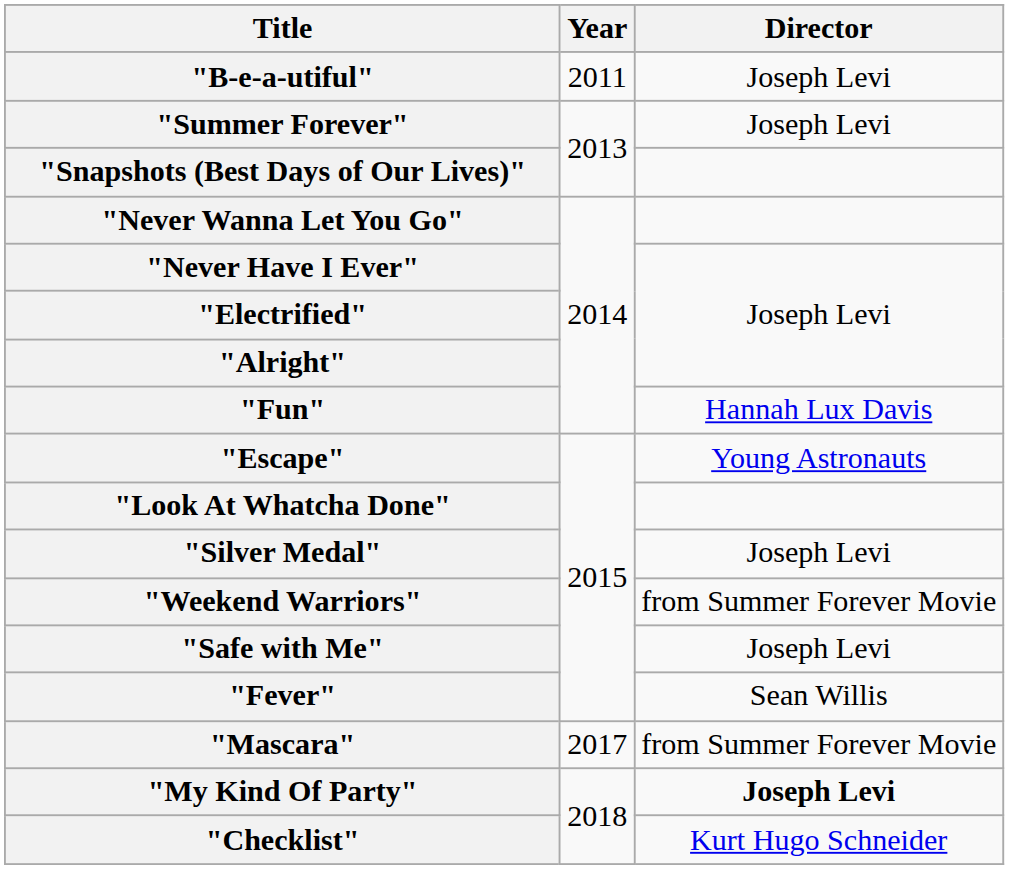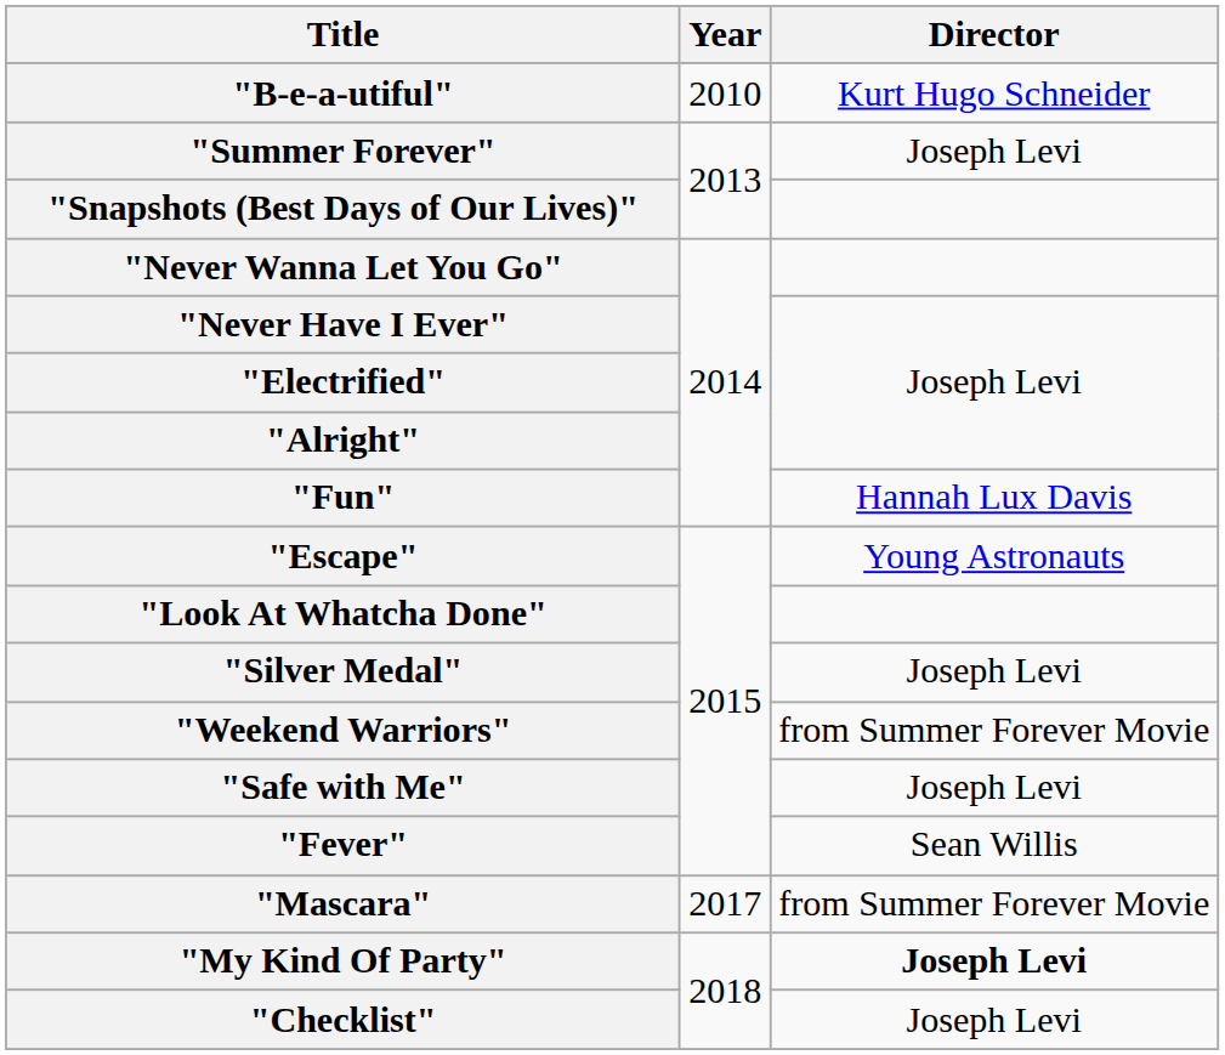 <table class="wikitable plainrowheaders" style="text-align:center;">
 <tr>
 <th scope="col" style="width:18em;">Title</th>
 <th scope="col">Year</th>
 <th scope="col">Director</th>
 </tr>
 <tr>
 <th scope="row">"B-e-a-utiful"</th>
-<td>2011</td>
-<td>Joseph Levi</td>
+<td>2010</td>
+<td><a href='#'>Kurt Hugo Schneider</a></td>
 </tr>
 <tr>
 <th scope="row">"Summer Forever"</th>
 <td rowspan=2>2013</td>
 <td>Joseph Levi</td>
 </tr>
 <tr>
 <th scope="row">"Snapshots (Best Days of Our Lives)"</th>
 <td></td>
 </tr>
 <tr>
 <th scope="row">"Never Wanna Let You Go"</th>
 <td rowspan=5>2014</td>
 <td></td>
 </tr>
 <tr>
 <th scope="row">"Never Have I Ever"</th>
 <td rowspan=3>Joseph Levi</td>
 </tr>
 <tr>
 <th scope="row">"Electrified"</th>
 </tr>
 <tr>
 <th scope="row">"Alright"</th>
 </tr>
 <tr>
 <th scope="row">"Fun"</th>
 <td><a href='#'>Hannah Lux Davis</a></td>
 </tr>
 <tr>
 <th scope="row">"Escape"</th>
 <td rowspan=6>2015</td>
 <td><a href='#'>Young Astronauts</a></td>
 </tr>
 <tr>
 <th scope="row">"Look At Whatcha Done"</th>
 <td></td>
 </tr>
 <tr>
 <th scope="row">"Silver Medal"</th>
 <td>Joseph Levi</td>
 </tr>
 <tr>
 <th scope="row">"Weekend Warriors"</th>
 <td>from Summer Forever Movie</td>
 </tr>
 <tr>
 <th scope="row">"Safe with Me"</th>
 <td>Joseph Levi</td>
 </tr>
 <tr>
 <th scope="row">"Fever"</th>
 <td>Sean Willis</td>
 </tr>
 <tr>
 <th scope="row">"Mascara"</th>
 <td>2017</td>
 <td>from Summer Forever Movie</td>
 </tr>
 <tr>
 <th scope="row">"My Kind Of Party"</th>
 <td rowspan=2>2018</td>
 <td><strong>Joseph Levi</strong></td>
 </tr>
 <tr>
 <th scope="row">"Checklist"</th>
-<td><a href='#'>Kurt Hugo Schneider</a></td>
+<td>Joseph Levi</td>
 </tr>
 </table>
